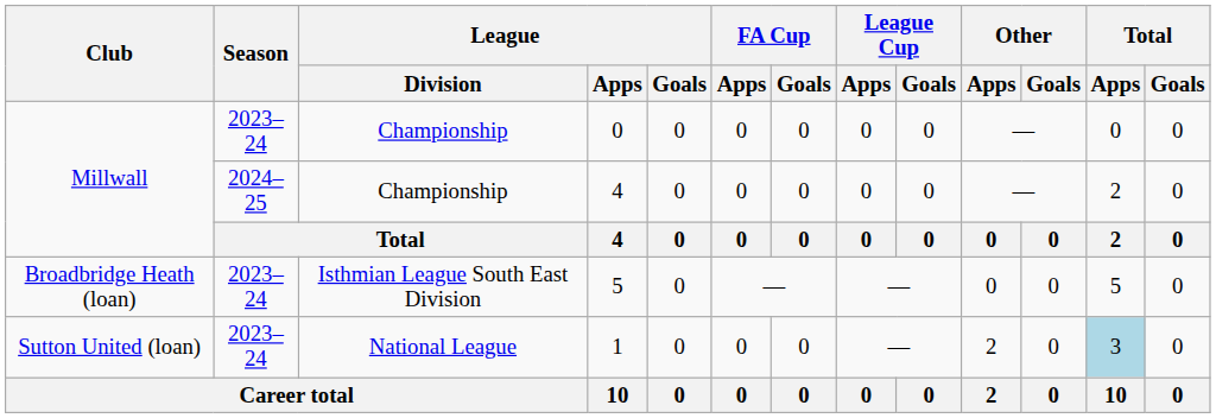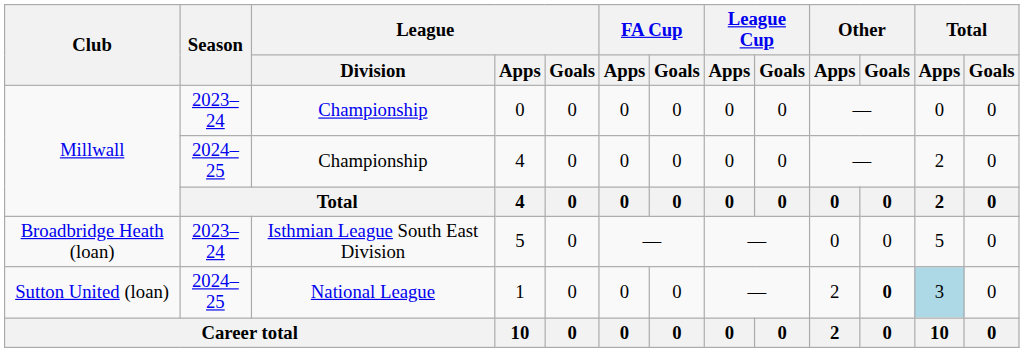 <table class="wikitable" style="text-align: center">
 <tr>
 <th rowspan="2">Club</th>
 <th rowspan="2">Season</th>
 <th colspan="3">League</th>
 <th colspan="2"><a href='#'>FA Cup</a></th>
 <th colspan="2"><a href='#'>League Cup</a></th>
 <th colspan="2">Other</th>
 <th colspan="2">Total</th>
 </tr>
 <tr>
 <th>Division</th>
 <th>Apps</th>
 <th>Goals</th>
 <th>Apps</th>
 <th>Goals</th>
 <th>Apps</th>
 <th>Goals</th>
 <th>Apps</th>
 <th>Goals</th>
 <th>Apps</th>
 <th>Goals</th>
 </tr>
 <tr>
 <td rowspan="3"><a href='#'>Millwall</a></td>
 <td><a href='#'>2023–24</a></td>
 <td><a href='#'>Championship</a></td>
 <td>0</td>
 <td>0</td>
 <td>0</td>
 <td>0</td>
 <td>0</td>
 <td>0</td>
 <td colspan="2">—</td>
 <td>0</td>
 <td>0</td>
 </tr>
 <tr>
 <td><a href='#'>2024–25</a></td>
 <td>Championship</td>
 <td>4</td>
 <td>0</td>
 <td>0</td>
 <td>0</td>
 <td>0</td>
 <td>0</td>
 <td colspan="2">—</td>
 <td>2</td>
 <td>0</td>
 </tr>
 <tr>
 <th colspan="2">Total</th>
 <th>4</th>
 <th>0</th>
 <th>0</th>
 <th>0</th>
 <th>0</th>
 <th>0</th>
 <th>0</th>
 <th>0</th>
 <th>2</th>
 <th>0</th>
 </tr>
 <tr>
 <td><a href='#'>Broadbridge Heath</a> (loan)</td>
 <td><a href='#'>2023–24</a></td>
 <td><a href='#'>Isthmian League</a> South East Division</td>
 <td>5</td>
 <td>0</td>
 <td colspan="2">—</td>
 <td colspan="2">—</td>
 <td>0</td>
 <td>0</td>
 <td>5</td>
 <td>0</td>
 </tr>
 <tr>
 <td><a href='#'>Sutton United</a> (loan)</td>
-<td><a href='#'>2023–24</a></td>
+<td><a href='#'>2024–25</a></td>
 <td><a href='#'>National League</a></td>
 <td>1</td>
 <td>0</td>
 <td>0</td>
 <td>0</td>
 <td colspan="2">—</td>
 <td>2</td>
-<td>0</td>
+<td><strong>0</strong></td>
 <td style="background: lightblue;">3</td>
 <td>0</td>
 </tr>
 <tr>
 <th colspan="3">Career total</th>
 <th>10</th>
 <th>0</th>
 <th>0</th>
 <th>0</th>
 <th>0</th>
 <th>0</th>
 <th>2</th>
 <th>0</th>
 <th>10</th>
 <th>0</th>
 </tr>
 </table>
